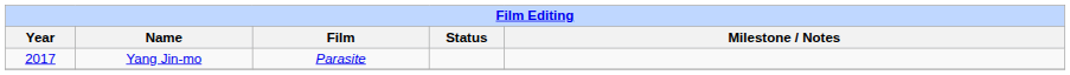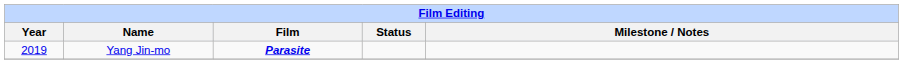 <table class="wikitable" style="text-align: center">
 <tr style="background:#bfd7ff;">
 <td colspan="6" style="text-align: center;"><strong><a href='#'>Film Editing</a></strong></td>
 </tr>
 <tr style="background:#ebf5ff;">
 <th style="width:075px;">Year</th>
 <th style="width:200px;">Name</th>
 <th style="width:200px;">Film</th>
 <th style="width:080px;">Status</th>
 <th style="width:650px;">Milestone / Notes</th>
 </tr>
 <tr>
-<td><a href='#'>2017</a><br></td>
+<td><a href='#'>2019</a><br></td>
 <td><a href='#'>Yang Jin-mo</a></td>
-<td><em><a href='#'>Parasite</a></em></td>
+<td><strong><em><a href='#'>Parasite</a></em></strong></td>
 <td></td>
 <td></td>
 </tr>
 <tr>
 </tr>
 </table>
